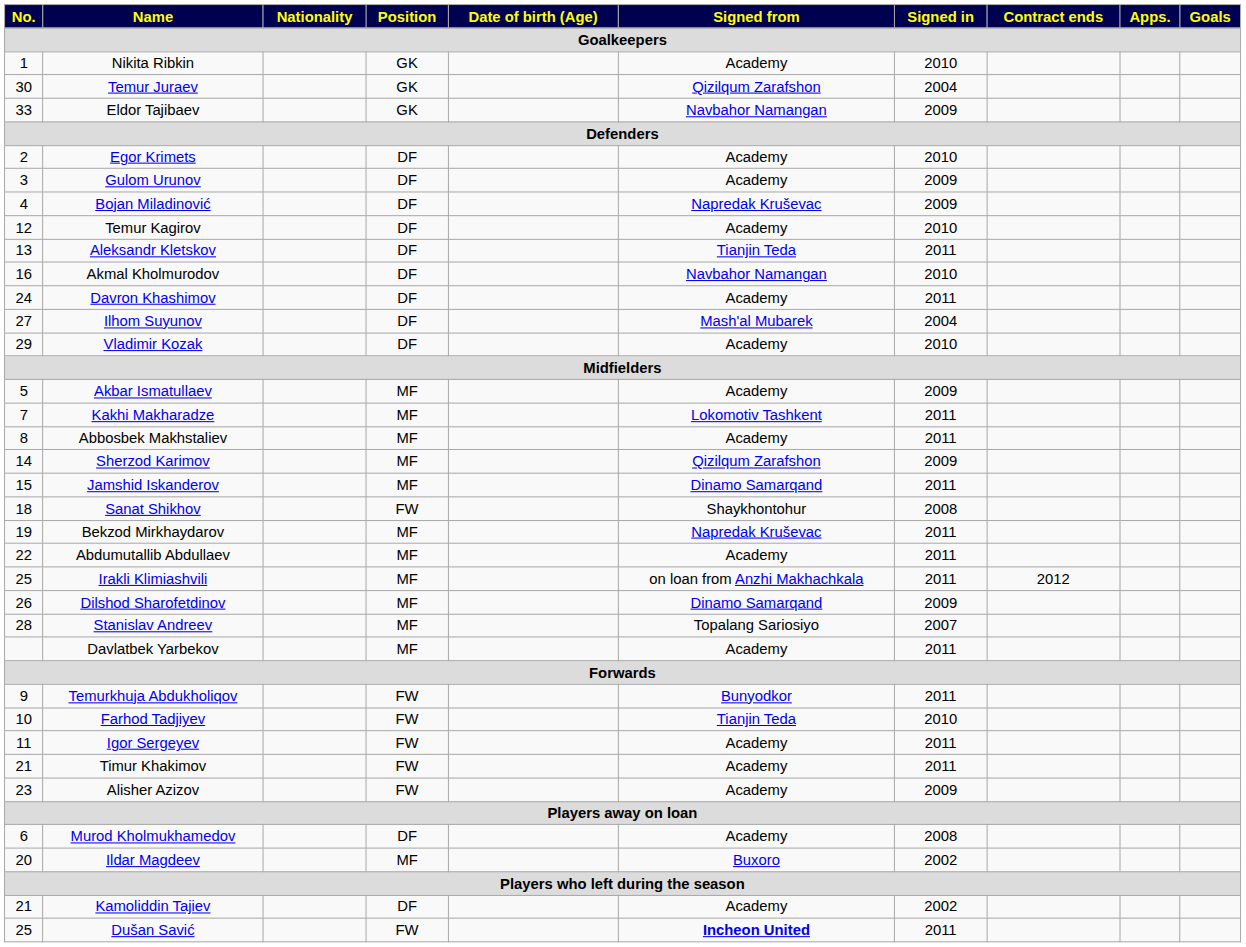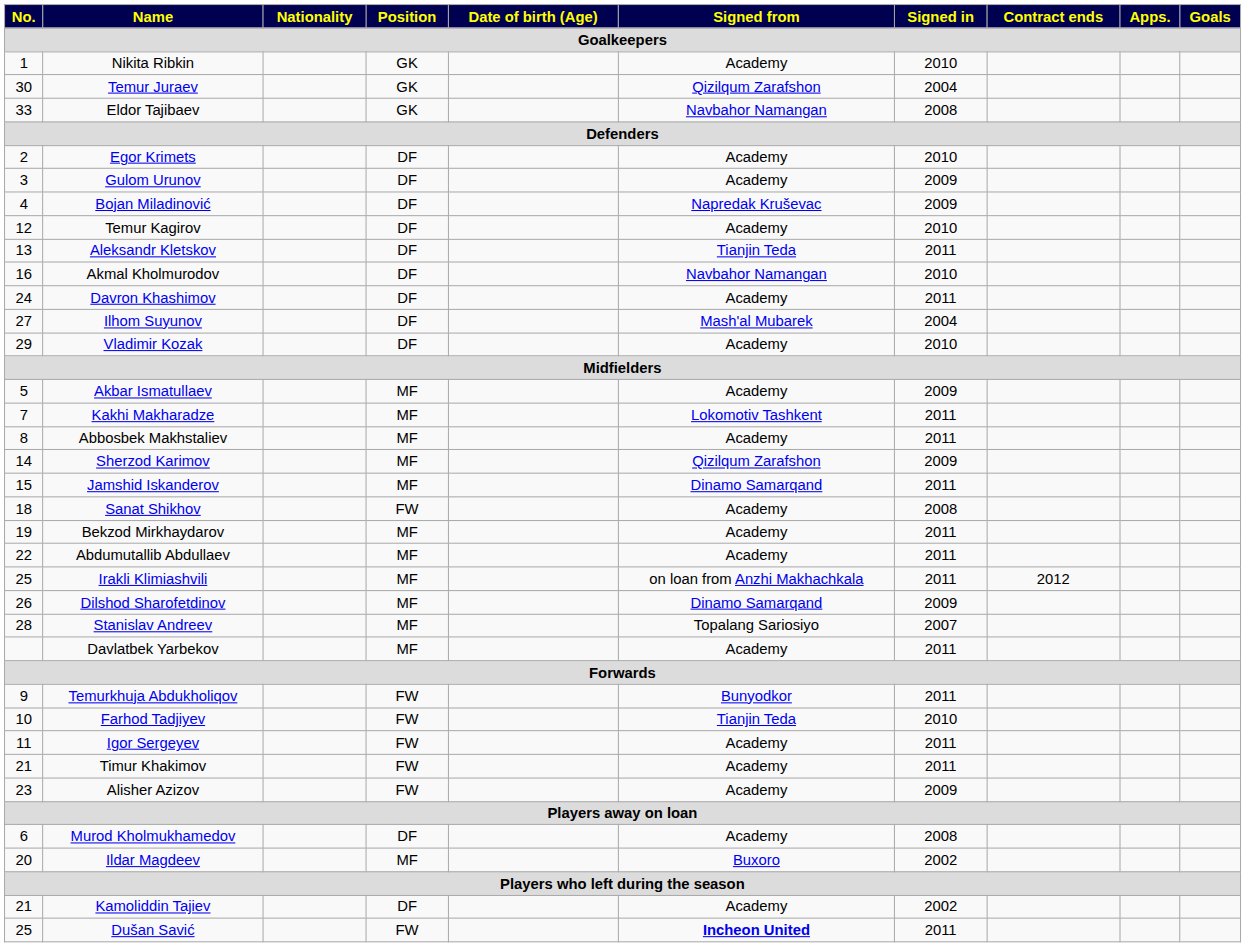 <table class="wikitable"  style="text-align:center; font-size:90%; width:95%;">
 <tr>
 <th style="background:#000050; color:yellow; text-align:center;">No.</th>
 <th style="background:#000050; color:yellow; text-align:center;">Name</th>
 <th style="background:#000050; color:yellow; text-align:center;">Nationality</th>
 <th style="background:#000050; color:yellow; text-align:center;">Position</th>
 <th style="background:#000050; color:yellow; text-align:center;">Date of birth (Age)</th>
 <th style="background:#000050; color:yellow; text-align:center;">Signed from</th>
 <th style="background:#000050; color:yellow; text-align:center;">Signed in</th>
 <th style="background:#000050; color:yellow; text-align:center;">Contract ends</th>
 <th style="background:#000050; color:yellow; text-align:center;">Apps.</th>
 <th style="background:#000050; color:yellow; text-align:center;">Goals</th>
 </tr>
 <tr>
 <th colspan="11"  style="background:#dcdcdc; text-align:center;">Goalkeepers</th>
 </tr>
 <tr>
 <td>1</td>
 <td>Nikita Ribkin</td>
 <td></td>
 <td>GK</td>
 <td></td>
 <td>Academy</td>
 <td>2010</td>
 <td></td>
 <td></td>
 <td></td>
 </tr>
 <tr>
 <td>30</td>
 <td><a href='#'>Temur Juraev</a></td>
 <td></td>
 <td>GK</td>
 <td></td>
 <td><a href='#'>Qizilqum Zarafshon</a></td>
 <td>2004</td>
 <td></td>
 <td></td>
 <td></td>
 </tr>
 <tr>
 <td>33</td>
 <td>Eldor Tajibaev</td>
 <td></td>
 <td>GK</td>
 <td></td>
 <td><a href='#'>Navbahor Namangan</a></td>
-<td>2009</td>
+<td>2008</td>
 <td></td>
 <td></td>
 <td></td>
 </tr>
 <tr>
 <th colspan="11"  style="background:#dcdcdc; text-align:center;">Defenders</th>
 </tr>
 <tr>
 <td>2</td>
 <td><a href='#'>Egor Krimets</a></td>
 <td></td>
 <td>DF</td>
 <td></td>
 <td>Academy</td>
 <td>2010</td>
 <td></td>
 <td></td>
 <td></td>
 </tr>
 <tr>
 <td>3</td>
 <td><a href='#'>Gulom Urunov</a></td>
 <td></td>
 <td>DF</td>
 <td></td>
 <td>Academy</td>
 <td>2009</td>
 <td></td>
 <td></td>
 <td></td>
 </tr>
 <tr>
 <td>4</td>
 <td><a href='#'>Bojan Miladinović</a></td>
 <td></td>
 <td>DF</td>
 <td></td>
 <td><a href='#'>Napredak Kruševac</a></td>
 <td>2009</td>
 <td></td>
 <td></td>
 <td></td>
 </tr>
 <tr>
 <td>12</td>
 <td>Temur Kagirov</td>
 <td></td>
 <td>DF</td>
 <td></td>
 <td>Academy</td>
 <td>2010</td>
 <td></td>
 <td></td>
 <td></td>
 </tr>
 <tr>
 <td>13</td>
 <td><a href='#'>Aleksandr Kletskov</a></td>
 <td></td>
 <td>DF</td>
 <td></td>
 <td><a href='#'>Tianjin Teda</a></td>
 <td>2011</td>
 <td></td>
 <td></td>
 <td></td>
 </tr>
 <tr>
 <td>16</td>
 <td>Akmal Kholmurodov</td>
 <td></td>
 <td>DF</td>
 <td></td>
 <td><a href='#'>Navbahor Namangan</a></td>
 <td>2010</td>
 <td></td>
 <td></td>
 <td></td>
 </tr>
 <tr>
 <td>24</td>
 <td><a href='#'>Davron Khashimov</a></td>
 <td></td>
 <td>DF</td>
 <td></td>
 <td>Academy</td>
 <td>2011</td>
 <td></td>
 <td></td>
 <td></td>
 </tr>
 <tr>
 <td>27</td>
 <td><a href='#'>Ilhom Suyunov</a></td>
 <td></td>
 <td>DF</td>
 <td></td>
 <td><a href='#'>Mash'al Mubarek</a></td>
 <td>2004</td>
 <td></td>
 <td></td>
 <td></td>
 </tr>
 <tr>
 <td>29</td>
 <td><a href='#'>Vladimir Kozak</a></td>
 <td></td>
 <td>DF</td>
 <td></td>
 <td>Academy</td>
 <td>2010</td>
 <td></td>
 <td></td>
 <td></td>
 </tr>
 <tr>
 <th colspan="11"  style="background:#dcdcdc; text-align:center;">Midfielders</th>
 </tr>
 <tr>
 <td>5</td>
 <td><a href='#'>Akbar Ismatullaev</a></td>
 <td></td>
 <td>MF</td>
 <td></td>
 <td>Academy</td>
 <td>2009</td>
 <td></td>
 <td></td>
 <td></td>
 </tr>
 <tr>
 <td>7</td>
 <td><a href='#'>Kakhi Makharadze</a></td>
 <td></td>
 <td>MF</td>
 <td></td>
 <td><a href='#'>Lokomotiv Tashkent</a></td>
 <td>2011</td>
 <td></td>
 <td></td>
 <td></td>
 </tr>
 <tr>
 <td>8</td>
 <td>Abbosbek Makhstaliev</td>
 <td></td>
 <td>MF</td>
 <td></td>
 <td>Academy</td>
 <td>2011</td>
 <td></td>
 <td></td>
 <td></td>
 </tr>
 <tr>
 <td>14</td>
 <td><a href='#'>Sherzod Karimov</a></td>
 <td></td>
 <td>MF</td>
 <td></td>
 <td><a href='#'>Qizilqum Zarafshon</a></td>
 <td>2009</td>
 <td></td>
 <td></td>
 <td></td>
 </tr>
 <tr>
 <td>15</td>
 <td><a href='#'>Jamshid Iskanderov</a></td>
 <td></td>
 <td>MF</td>
 <td></td>
 <td><a href='#'>Dinamo Samarqand</a></td>
 <td>2011</td>
 <td></td>
 <td></td>
 <td></td>
 </tr>
 <tr>
 <td>18</td>
 <td><a href='#'>Sanat Shikhov</a></td>
 <td></td>
 <td>FW</td>
 <td></td>
-<td>Shaykhontohur</td>
+<td>Academy</td>
 <td>2008</td>
 <td></td>
 <td></td>
 <td></td>
 </tr>
 <tr>
 <td>19</td>
 <td>Bekzod Mirkhaydarov</td>
 <td></td>
 <td>MF</td>
 <td></td>
-<td><a href='#'>Napredak Kruševac</a></td>
+<td>Academy</td>
 <td>2011</td>
 <td></td>
 <td></td>
 <td></td>
 </tr>
 <tr>
 <td>22</td>
 <td>Abdumutallib Abdullaev</td>
 <td></td>
 <td>MF</td>
 <td></td>
 <td>Academy</td>
 <td>2011</td>
 <td></td>
 <td></td>
 <td></td>
 </tr>
 <tr>
 <td>25</td>
 <td><a href='#'>Irakli Klimiashvili</a></td>
 <td></td>
 <td>MF</td>
 <td></td>
 <td>on loan from <a href='#'>Anzhi Makhachkala</a></td>
 <td>2011</td>
 <td>2012</td>
 <td></td>
 <td></td>
 </tr>
 <tr>
 <td>26</td>
 <td><a href='#'>Dilshod Sharofetdinov</a></td>
 <td></td>
 <td>MF</td>
 <td></td>
 <td><a href='#'>Dinamo Samarqand</a></td>
 <td>2009</td>
 <td></td>
 <td></td>
 <td></td>
 </tr>
 <tr>
 <td>28</td>
 <td><a href='#'>Stanislav Andreev</a></td>
 <td></td>
 <td>MF</td>
 <td></td>
 <td>Topalang Sariosiyo</td>
 <td>2007</td>
 <td></td>
 <td></td>
 <td></td>
 </tr>
 <tr>
 <td></td>
 <td>Davlatbek Yarbekov</td>
 <td></td>
 <td>MF</td>
 <td></td>
 <td>Academy</td>
 <td>2011</td>
 <td></td>
 <td></td>
 <td></td>
 </tr>
 <tr>
 <th colspan="11"  style="background:#dcdcdc; text-align:center;">Forwards</th>
 </tr>
 <tr>
 <td>9</td>
 <td><a href='#'>Temurkhuja Abdukholiqov</a></td>
 <td></td>
 <td>FW</td>
 <td></td>
 <td><a href='#'>Bunyodkor</a></td>
 <td>2011</td>
 <td></td>
 <td></td>
 <td></td>
 </tr>
 <tr>
 <td>10</td>
 <td><a href='#'>Farhod Tadjiyev</a></td>
 <td></td>
 <td>FW</td>
 <td></td>
 <td><a href='#'>Tianjin Teda</a></td>
 <td>2010</td>
 <td></td>
 <td></td>
 <td></td>
 </tr>
 <tr>
 <td>11</td>
 <td><a href='#'>Igor Sergeyev</a></td>
 <td></td>
 <td>FW</td>
 <td></td>
 <td>Academy</td>
 <td>2011</td>
 <td></td>
 <td></td>
 <td></td>
 </tr>
 <tr>
 <td>21</td>
 <td>Timur Khakimov</td>
 <td></td>
 <td>FW</td>
 <td></td>
 <td>Academy</td>
 <td>2011</td>
 <td></td>
 <td></td>
 <td></td>
 </tr>
 <tr>
 <td>23</td>
 <td>Alisher Azizov</td>
 <td></td>
 <td>FW</td>
 <td></td>
 <td>Academy</td>
 <td>2009</td>
 <td></td>
 <td></td>
 <td></td>
 </tr>
 <tr>
 <th colspan="11"  style="background:#dcdcdc; text-align:center;">Players away on loan</th>
 </tr>
 <tr>
 <td>6</td>
 <td><a href='#'>Murod Kholmukhamedov</a></td>
 <td></td>
 <td>DF</td>
 <td></td>
 <td>Academy</td>
 <td>2008</td>
 <td></td>
 <td></td>
 <td></td>
 </tr>
 <tr>
 <td>20</td>
 <td><a href='#'>Ildar Magdeev</a></td>
 <td></td>
 <td>MF</td>
 <td></td>
 <td><a href='#'>Buxoro</a></td>
 <td>2002</td>
 <td></td>
 <td></td>
 <td></td>
 </tr>
 <tr>
 <th colspan="11"  style="background:#dcdcdc; text-align:center;">Players who left during the season</th>
 </tr>
 <tr>
 <td>21</td>
 <td><a href='#'>Kamoliddin Tajiev</a></td>
 <td></td>
 <td>DF</td>
 <td></td>
 <td>Academy</td>
 <td>2002</td>
 <td></td>
 <td></td>
 <td></td>
 </tr>
 <tr>
 <td>25</td>
 <td><a href='#'>Dušan Savić</a></td>
 <td></td>
 <td>FW</td>
 <td></td>
 <td><strong><a href='#'>Incheon United</a></strong></td>
 <td>2011</td>
 <td></td>
 <td></td>
 <td></td>
 </tr>
 </table>
